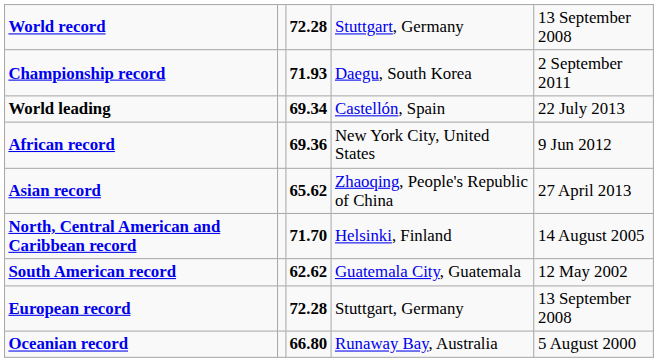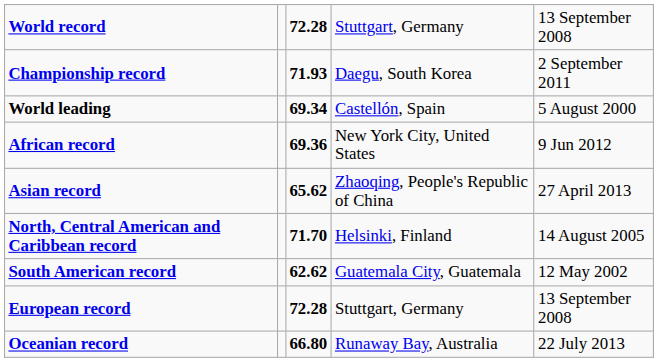 <table class="wikitable" width=70%>
 <tr>
 <td><strong><a href='#'>World record</a></strong></td>
 <td></td>
 <td><strong>72.28</strong></td>
 <td><a href='#'>Stuttgart</a>, Germany</td>
 <td>13 September 2008</td>
 </tr>
 <tr>
 <td><strong><a href='#'>Championship record</a></strong></td>
 <td></td>
 <td><strong>71.93</strong></td>
 <td><a href='#'>Daegu</a>, South Korea</td>
 <td>2 September 2011</td>
 </tr>
 <tr>
 <td><strong>World leading</strong></td>
 <td></td>
 <td><strong>69.34</strong></td>
 <td><a href='#'>Castellón</a>, Spain</td>
-<td>22 July 2013</td>
+<td>5 August 2000</td>
 </tr>
 <tr>
 <td><strong><a href='#'>African record</a></strong></td>
 <td></td>
 <td><strong>69.36</strong></td>
 <td>New York City, United States</td>
 <td>9 Jun 2012</td>
 </tr>
 <tr>
 <td><strong><a href='#'>Asian record</a></strong></td>
 <td></td>
 <td><strong>65.62</strong></td>
 <td><a href='#'>Zhaoqing</a>, People's Republic of China</td>
 <td>27 April 2013</td>
 </tr>
 <tr>
 <td><strong><a href='#'>North, Central American and Caribbean record</a></strong></td>
 <td></td>
 <td><strong>71.70</strong></td>
 <td><a href='#'>Helsinki</a>, Finland</td>
 <td>14 August 2005</td>
 </tr>
 <tr>
 <td><strong><a href='#'>South American record</a></strong></td>
 <td></td>
 <td><strong>62.62</strong></td>
 <td><a href='#'>Guatemala City</a>, Guatemala</td>
 <td>12 May 2002</td>
 </tr>
 <tr>
 <td><strong><a href='#'>European record</a></strong></td>
 <td></td>
 <td><strong>72.28</strong></td>
 <td>Stuttgart, Germany</td>
 <td>13 September 2008</td>
 </tr>
 <tr>
 <td><strong><a href='#'>Oceanian record</a></strong></td>
 <td></td>
 <td><strong>66.80</strong></td>
 <td><a href='#'>Runaway Bay</a>, Australia</td>
-<td>5 August 2000</td>
+<td>22 July 2013</td>
 </tr>
 </table>
